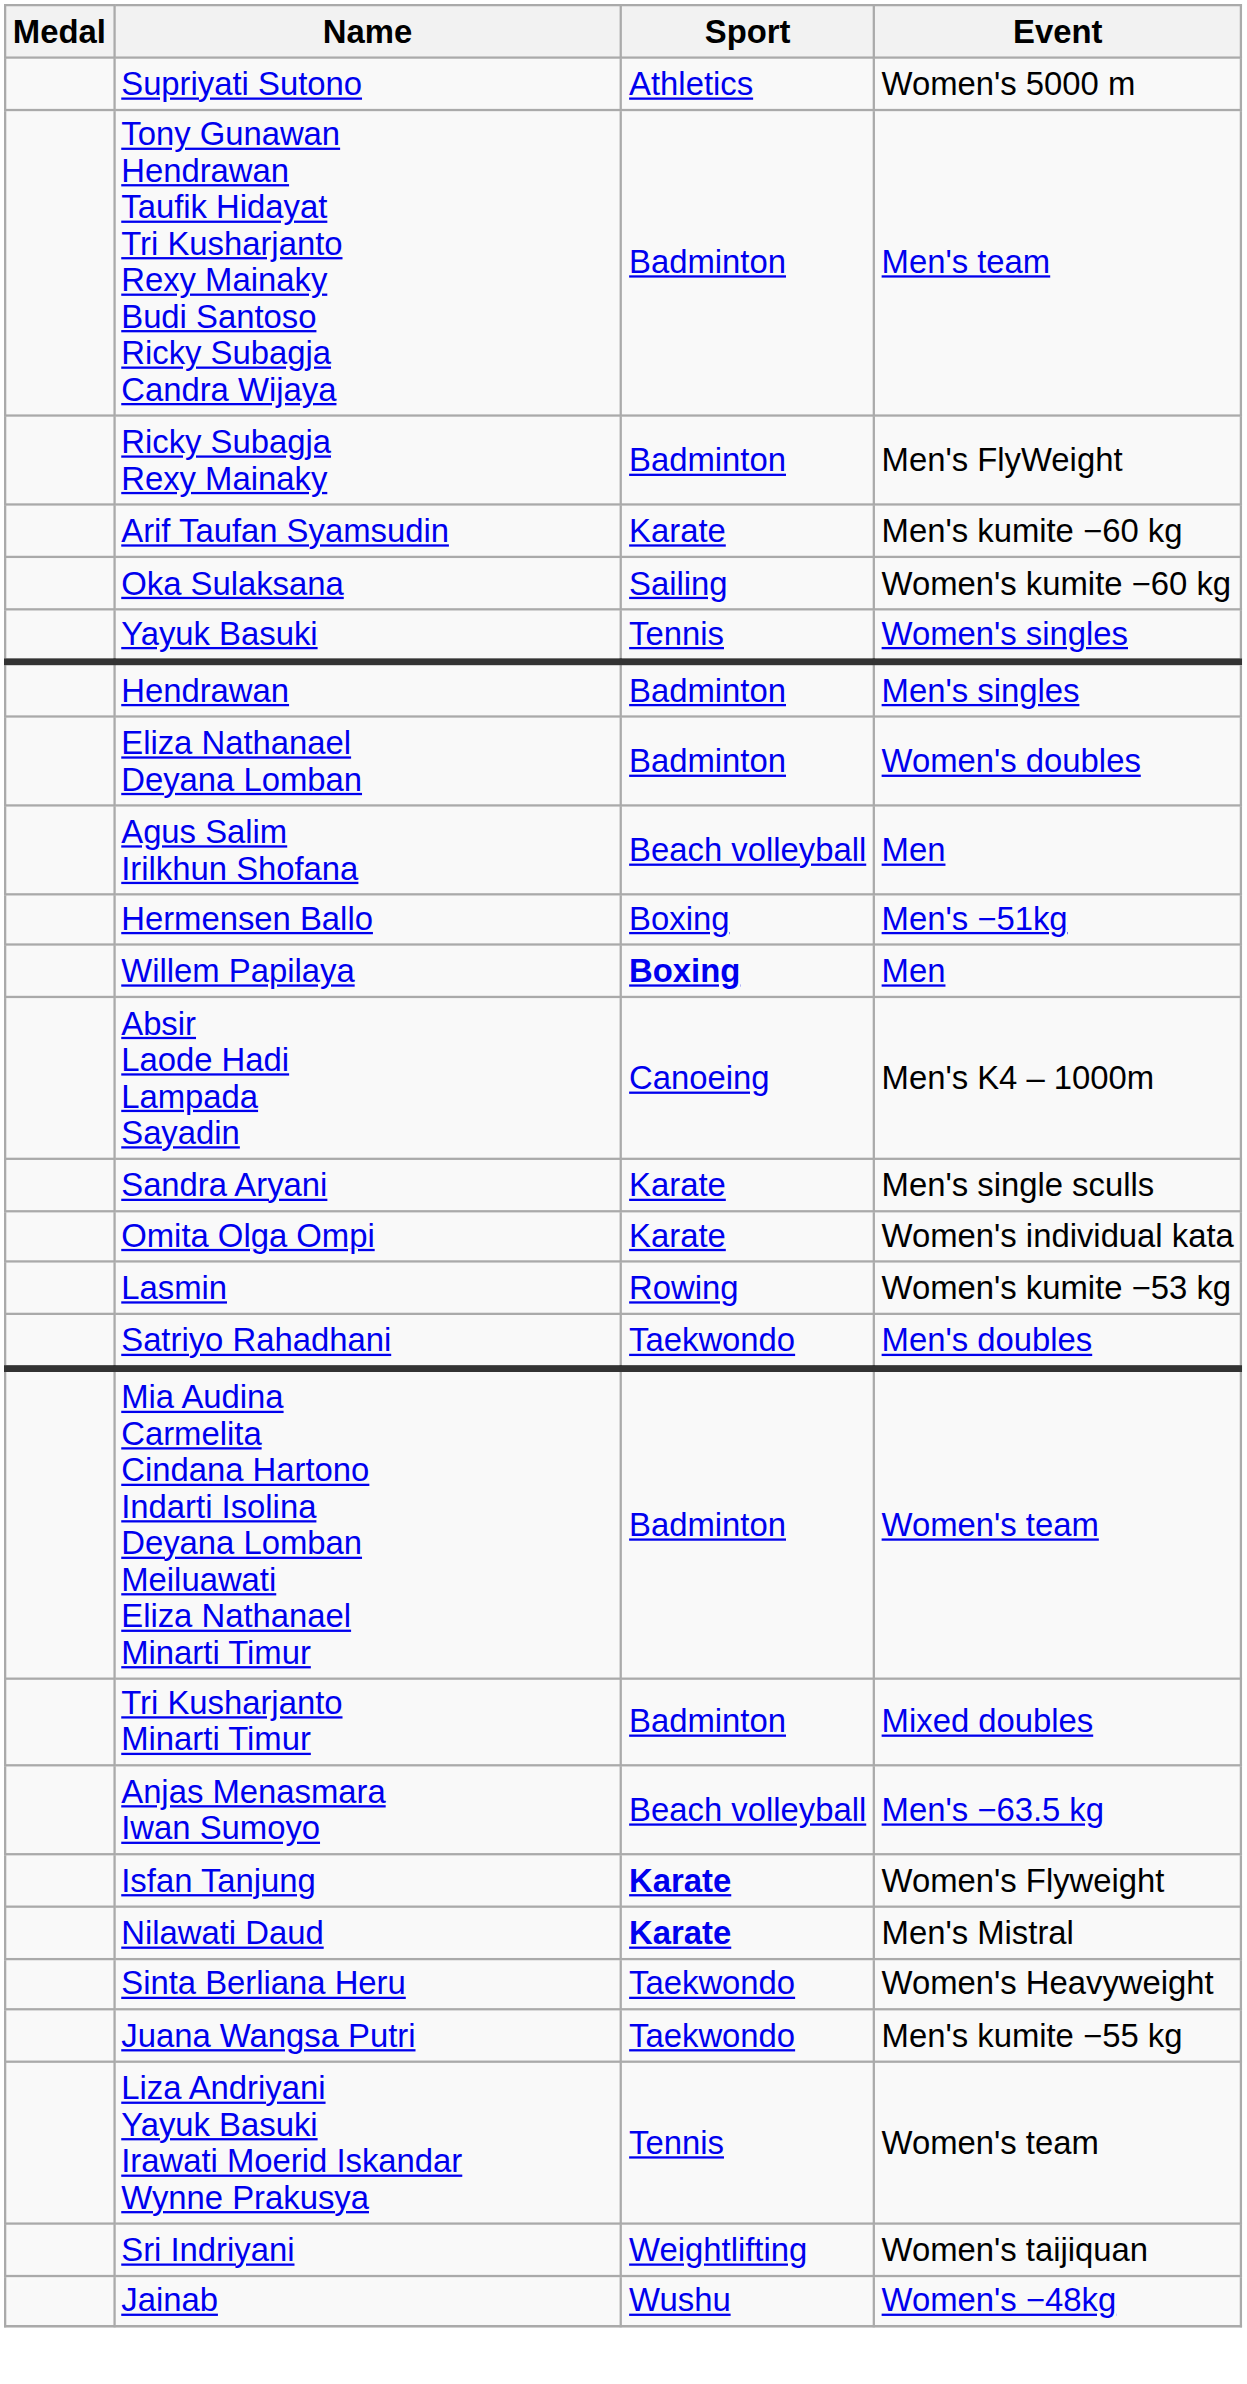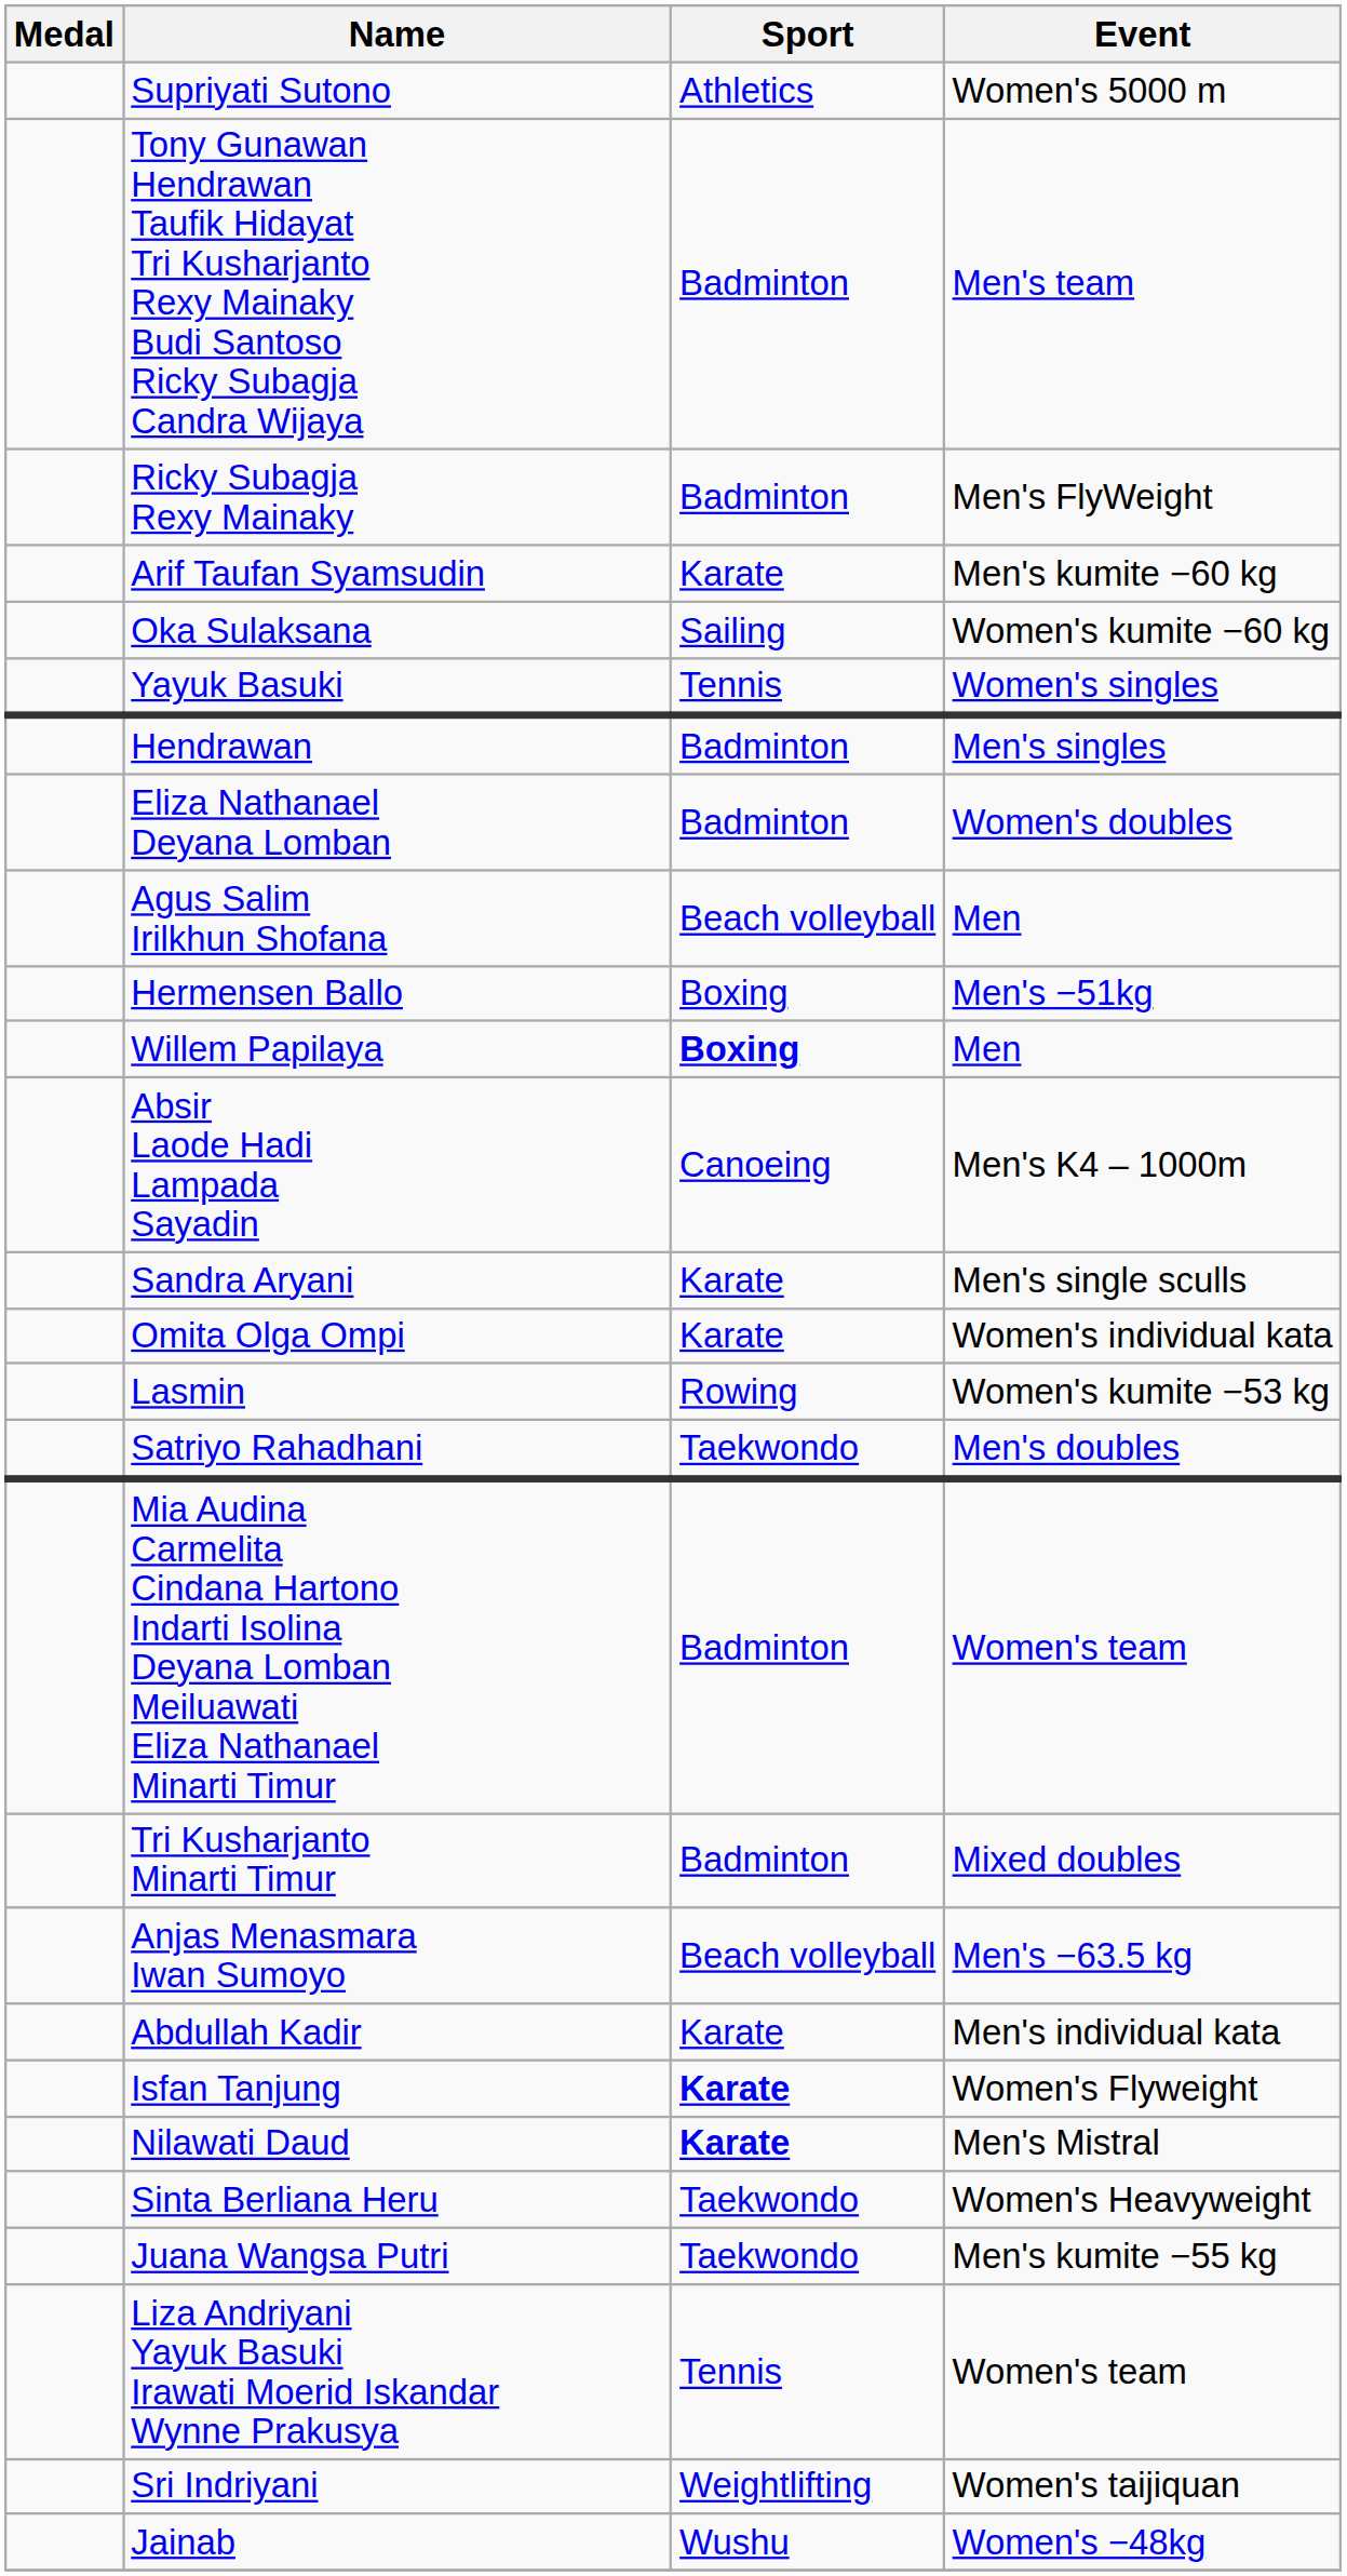 <table class="wikitable sortable" style="font-size:90%">
 <tr>
 <th>Medal</th>
 <th style="width:15em">Name</th>
 <th>Sport</th>
 <th>Event</th>
 </tr>
 <tr>
 <td></td>
 <td><a href='#'>Supriyati Sutono</a></td>
 <td>  <a href='#'>Athletics</a></td>
 <td>Women's 5000 m</td>
 </tr>
 <tr>
 <td></td>
 <td><a href='#'>Tony Gunawan</a><br><a href='#'>Hendrawan</a><br><a href='#'>Taufik Hidayat</a><br><a href='#'>Tri Kusharjanto</a><br><a href='#'>Rexy Mainaky</a><br><a href='#'>Budi Santoso</a><br><a href='#'>Ricky Subagja</a><br><a href='#'>Candra Wijaya</a></td>
 <td>  <a href='#'>Badminton</a></td>
 <td><a href='#'>Men's team</a></td>
 </tr>
 <tr>
 <td></td>
 <td><a href='#'>Ricky Subagja</a> <br> <a href='#'>Rexy Mainaky</a></td>
 <td> <a href='#'>Badminton</a></td>
 <td>Men's FlyWeight</td>
 </tr>
 <tr>
 <td></td>
 <td><a href='#'>Arif Taufan Syamsudin</a></td>
 <td> <a href='#'>Karate</a></td>
 <td>Men's kumite −60 kg</td>
 </tr>
 <tr>
 <td></td>
 <td><a href='#'>Oka Sulaksana</a></td>
 <td>  <a href='#'>Sailing</a></td>
 <td>Women's kumite −60 kg</td>
 </tr>
 <tr>
 <td></td>
 <td><a href='#'>Yayuk Basuki</a></td>
 <td>  <a href='#'>Tennis</a></td>
 <td><a href='#'>Women's singles</a></td>
 </tr>
 <tr style="border-top: 3px solid #333333;">
 <td></td>
 <td><a href='#'>Hendrawan</a></td>
 <td>  <a href='#'>Badminton</a></td>
 <td><a href='#'>Men's singles</a></td>
 </tr>
 <tr>
 <td></td>
 <td><a href='#'>Eliza Nathanael</a> <br> <a href='#'>Deyana Lomban</a></td>
 <td>  <a href='#'>Badminton</a></td>
 <td><a href='#'>Women's doubles</a></td>
 </tr>
 <tr>
 <td></td>
 <td><a href='#'>Agus Salim</a> <br> <a href='#'>Irilkhun Shofana</a></td>
 <td> <a href='#'>Beach volleyball</a></td>
 <td><a href='#'>Men</a></td>
 </tr>
 <tr>
 <td></td>
 <td><a href='#'>Hermensen Ballo</a></td>
 <td> <a href='#'>Boxing</a></td>
 <td><a href='#'>Men's −51kg</a></td>
 </tr>
 <tr>
 <td></td>
 <td><a href='#'>Willem Papilaya</a></td>
 <td><strong>  <a href='#'>Boxing</a></strong></td>
 <td><a href='#'>Men</a></td>
 </tr>
 <tr>
 <td></td>
 <td><a href='#'>Absir</a> <br> <a href='#'>Laode Hadi</a> <br> <a href='#'>Lampada</a> <br> <a href='#'>Sayadin</a></td>
 <td> <a href='#'>Canoeing</a></td>
 <td>Men's K4 – 1000m</td>
 </tr>
 <tr>
 <td></td>
 <td><a href='#'>Sandra Aryani</a></td>
 <td>  <a href='#'>Karate</a></td>
 <td>Men's single sculls</td>
 </tr>
 <tr>
 <td></td>
 <td><a href='#'>Omita Olga Ompi</a></td>
 <td>  <a href='#'>Karate</a></td>
 <td>Women's individual kata</td>
 </tr>
 <tr>
 <td></td>
 <td><a href='#'>Lasmin</a></td>
 <td>  <a href='#'>Rowing</a></td>
 <td>Women's kumite −53 kg</td>
 </tr>
 <tr>
 <td></td>
 <td><a href='#'>Satriyo Rahadhani</a></td>
 <td>  <a href='#'>Taekwondo</a></td>
 <td><a href='#'>Men's doubles</a></td>
 </tr>
 <tr style="border-top: 3px solid #333333;">
 <td></td>
 <td><a href='#'>Mia Audina</a><br><a href='#'>Carmelita</a><br><a href='#'>Cindana Hartono</a><br><a href='#'>Indarti Isolina</a><br><a href='#'>Deyana Lomban</a><br><a href='#'>Meiluawati</a><br><a href='#'>Eliza Nathanael</a><br><a href='#'>Minarti Timur</a></td>
 <td> <a href='#'>Badminton</a></td>
 <td><a href='#'>Women's team</a></td>
 </tr>
 <tr>
 <td></td>
 <td><a href='#'>Tri Kusharjanto</a> <br> <a href='#'>Minarti Timur</a></td>
 <td> <a href='#'>Badminton</a></td>
 <td><a href='#'>Mixed doubles</a></td>
 </tr>
 <tr>
 <td></td>
 <td><a href='#'>Anjas Menasmara</a> <br> <a href='#'>Iwan Sumoyo</a></td>
 <td> <a href='#'>Beach volleyball</a></td>
 <td><a href='#'>Men's −63.5 kg</a></td>
 </tr>
 <tr>
 <td></td>
+<td><a href='#'>Abdullah Kadir</a></td>
+<td>  <a href='#'>Karate</a></td>
+<td>Men's individual kata</td>
+</tr>
+<tr>
+<td></td>
 <td><a href='#'>Isfan Tanjung</a></td>
 <td><strong>  <a href='#'>Karate</a></strong></td>
 <td>Women's Flyweight</td>
 </tr>
 <tr>
 <td></td>
 <td><a href='#'>Nilawati Daud</a></td>
 <td><strong>  <a href='#'>Karate</a></strong></td>
 <td>Men's Mistral</td>
 </tr>
 <tr>
 <td></td>
 <td><a href='#'>Sinta Berliana Heru</a></td>
 <td> <a href='#'>Taekwondo</a></td>
 <td>Women's Heavyweight</td>
 </tr>
 <tr>
 <td></td>
 <td><a href='#'>Juana Wangsa Putri</a></td>
 <td> <a href='#'>Taekwondo</a></td>
 <td>Men's kumite −55 kg</td>
 </tr>
 <tr>
 <td></td>
 <td><a href='#'>Liza Andriyani</a><br><a href='#'>Yayuk Basuki</a><br><a href='#'>Irawati Moerid Iskandar</a><br><a href='#'>Wynne Prakusya</a></td>
 <td>  <a href='#'>Tennis</a></td>
 <td>Women's team</td>
 </tr>
 <tr>
 <td></td>
 <td><a href='#'>Sri Indriyani</a></td>
 <td>  <a href='#'>Weightlifting</a></td>
 <td>Women's taijiquan</td>
 </tr>
 <tr>
 <td></td>
 <td><a href='#'>Jainab</a></td>
 <td>  <a href='#'>Wushu</a></td>
 <td><a href='#'>Women's −48kg</a></td>
 </tr>
 <tr>
 </tr>
 </table>
